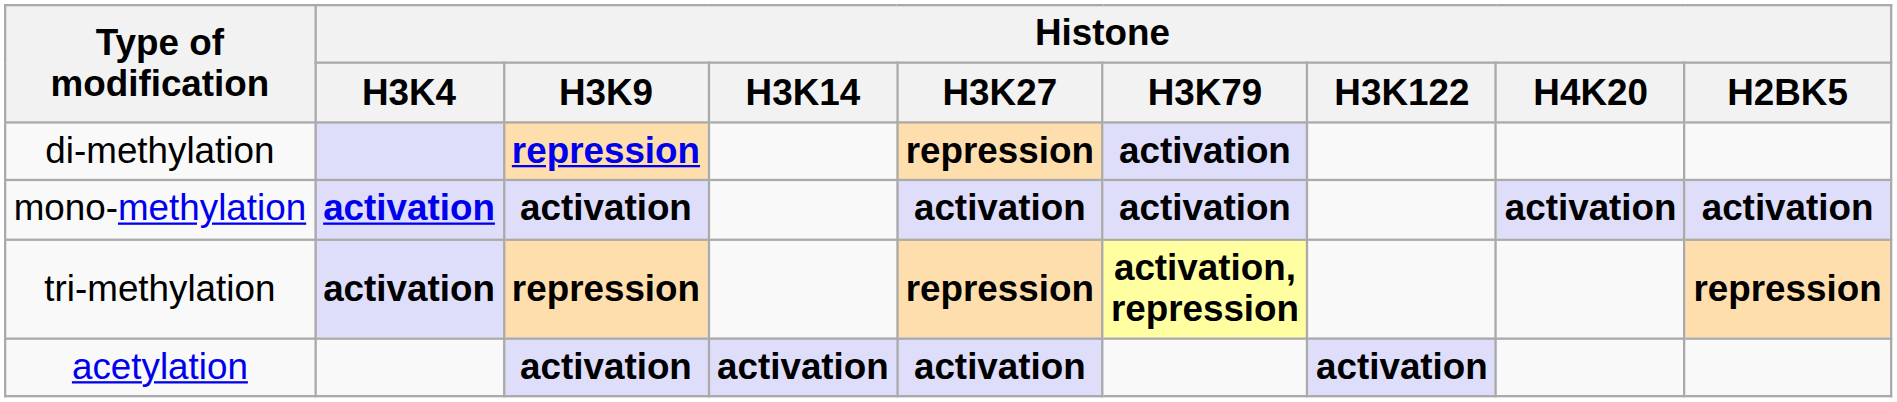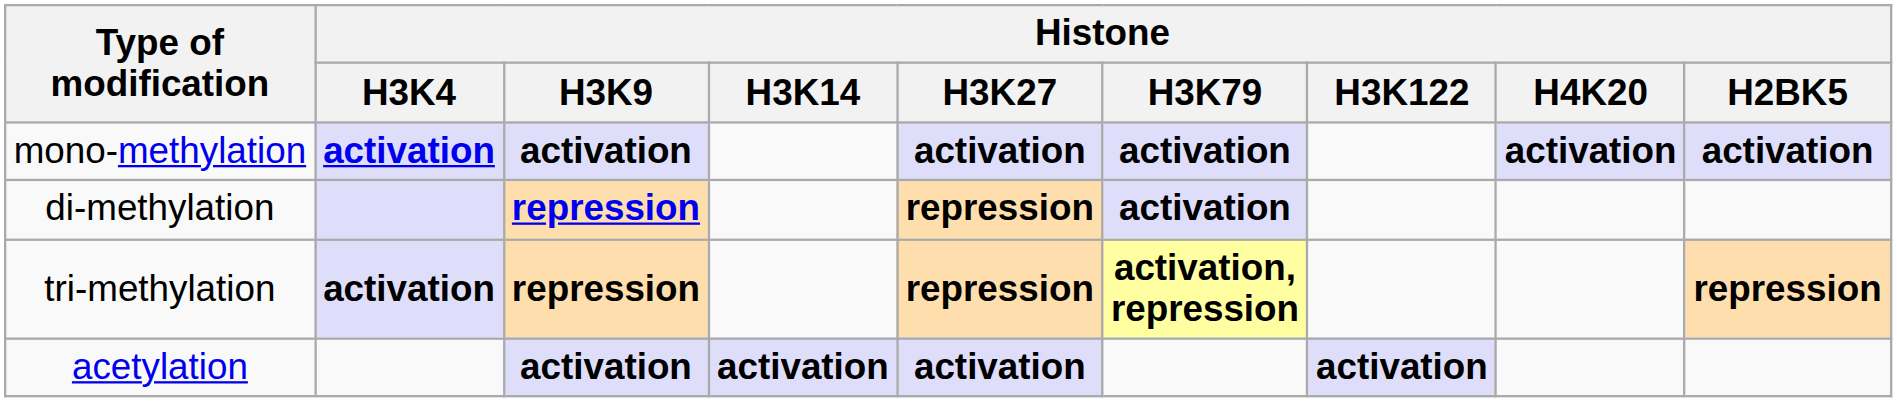 <table class="wikitable" style="text-align:center">
 <tr>
 <th rowspan="2">Type of<br>modification</th>
 <th colspan="8">Histone</th>
 </tr>
 <tr>
 <th>H3K4</th>
 <th>H3K9</th>
 <th>H3K14</th>
 <th>H3K27</th>
 <th>H3K79</th>
 <th>H3K122</th>
 <th>H4K20</th>
 <th>H2BK5</th>
 </tr>
 <tr>
+<td>mono-<a href='#'>methylation</a></td>
+<th style="background: #dedefa;"><a href='#'>activation</a></th>
+<th style="background: #dedefa;">activation</th>
+<td></td>
+<th style="background: #dedefa;">activation</th>
+<th style="background: #dedefa;">activation</th>
+<td></td>
+<th style="background: #dedefa;">activation</th>
+<th style="background: #dedefa;">activation</th>
+</tr>
+<tr>
 <td>di-methylation</td>
 <th style="background: #dedefa;"></th>
 <th style="background: #ffdead;"><a href='#'>repression</a></th>
 <td></td>
 <th style="background: #ffdead;">repression</th>
 <th style="background: #dedefa;">activation</th>
 <td></td>
 <td></td>
 <td></td>
-</tr>
-<tr>
-<td>mono-<a href='#'>methylation</a></td>
-<th style="background: #dedefa;"><a href='#'>activation</a></th>
-<th style="background: #dedefa;">activation</th>
-<td></td>
-<th style="background: #dedefa;">activation</th>
-<th style="background: #dedefa;">activation</th>
-<td></td>
-<th style="background: #dedefa;">activation</th>
-<th style="background: #dedefa;">activation</th>
 </tr>
 <tr>
 <td>tri-methylation</td>
 <th style="background: #dedefa;">activation</th>
 <th style="background: #ffdead;">repression</th>
 <td></td>
 <th style="background: #ffdead;">repression</th>
 <th style="background: #ffffa2;">activation,<br>repression</th>
 <td></td>
 <td></td>
 <th style="background: #ffdead;">repression</th>
 </tr>
 <tr>
 <td><a href='#'>acetylation</a></td>
 <td></td>
 <th style="background: #dedefa;">activation</th>
 <th style="background: #dedefa;">activation</th>
 <th style="background: #dedefa;">activation</th>
 <td></td>
 <th style="background: #dedefa;">activation</th>
 <td></td>
 <td></td>
 </tr>
 </table>
